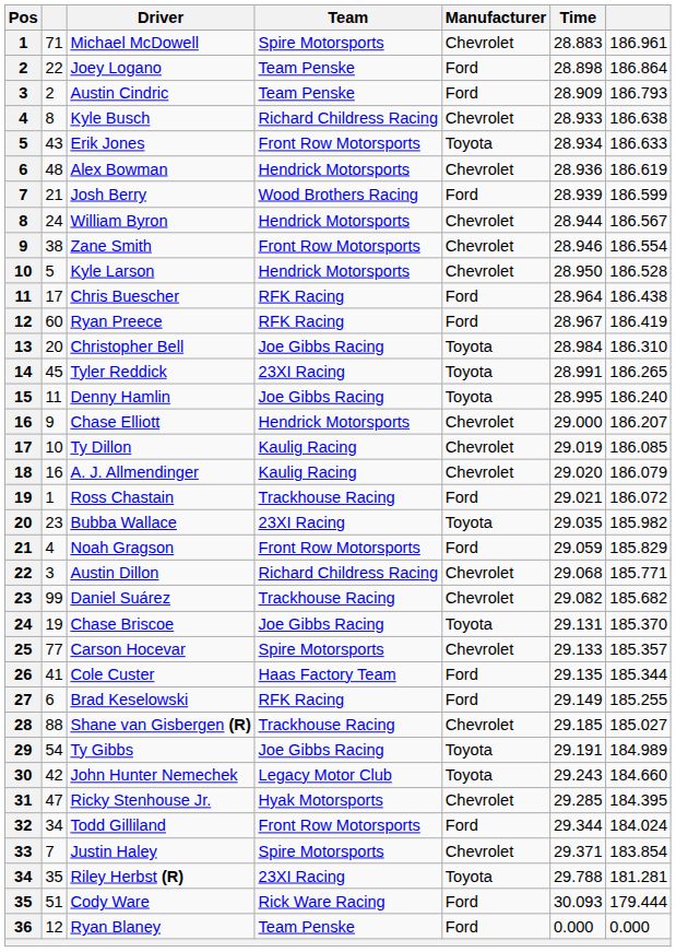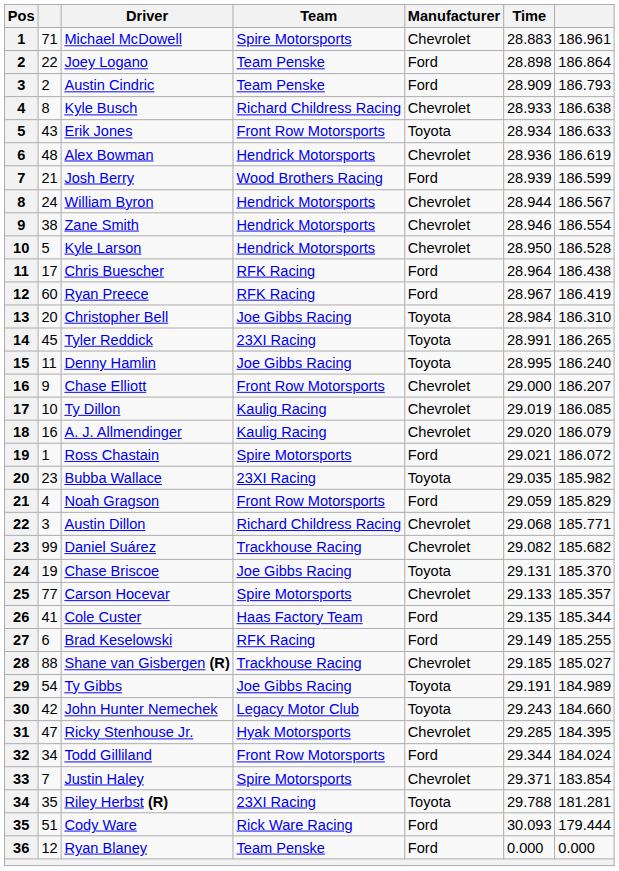 <table class="wikitable" style="font-size:95%">
 <tr>
 <th>Pos</th>
 <th></th>
 <th>Driver</th>
 <th>Team</th>
 <th>Manufacturer</th>
 <th>Time</th>
 <th></th>
 </tr>
 <tr>
 <th>1</th>
 <td>71</td>
 <td><a href='#'>Michael McDowell</a></td>
 <td><a href='#'>Spire Motorsports</a></td>
 <td>Chevrolet</td>
 <td>28.883</td>
 <td>186.961</td>
 </tr>
 <tr>
 <th>2</th>
 <td>22</td>
 <td><a href='#'>Joey Logano</a></td>
 <td><a href='#'>Team Penske</a></td>
 <td>Ford</td>
 <td>28.898</td>
 <td>186.864</td>
 </tr>
 <tr>
 <th>3</th>
 <td>2</td>
 <td><a href='#'>Austin Cindric</a></td>
 <td><a href='#'>Team Penske</a></td>
 <td>Ford</td>
 <td>28.909</td>
 <td>186.793</td>
 </tr>
 <tr>
 <th>4</th>
 <td>8</td>
 <td><a href='#'>Kyle Busch</a></td>
 <td><a href='#'>Richard Childress Racing</a></td>
 <td>Chevrolet</td>
 <td>28.933</td>
 <td>186.638</td>
 </tr>
 <tr>
 <th>5</th>
 <td>43</td>
 <td><a href='#'>Erik Jones</a></td>
 <td><a href='#'>Front Row Motorsports</a></td>
 <td>Toyota</td>
 <td>28.934</td>
 <td>186.633</td>
 </tr>
 <tr>
 <th>6</th>
 <td>48</td>
 <td><a href='#'>Alex Bowman</a></td>
 <td><a href='#'>Hendrick Motorsports</a></td>
 <td>Chevrolet</td>
 <td>28.936</td>
 <td>186.619</td>
 </tr>
 <tr>
 <th>7</th>
 <td>21</td>
 <td><a href='#'>Josh Berry</a></td>
 <td><a href='#'>Wood Brothers Racing</a></td>
 <td>Ford</td>
 <td>28.939</td>
 <td>186.599</td>
 </tr>
 <tr>
 <th>8</th>
 <td>24</td>
 <td><a href='#'>William Byron</a></td>
 <td><a href='#'>Hendrick Motorsports</a></td>
 <td>Chevrolet</td>
 <td>28.944</td>
 <td>186.567</td>
 </tr>
 <tr>
 <th>9</th>
 <td>38</td>
 <td><a href='#'>Zane Smith</a></td>
-<td><a href='#'>Front Row Motorsports</a></td>
+<td><a href='#'>Hendrick Motorsports</a></td>
 <td>Chevrolet</td>
 <td>28.946</td>
 <td>186.554</td>
 </tr>
 <tr>
 <th>10</th>
 <td>5</td>
 <td><a href='#'>Kyle Larson</a></td>
 <td><a href='#'>Hendrick Motorsports</a></td>
 <td>Chevrolet</td>
 <td>28.950</td>
 <td>186.528</td>
 </tr>
 <tr>
 <th>11</th>
 <td>17</td>
 <td><a href='#'>Chris Buescher</a></td>
 <td><a href='#'>RFK Racing</a></td>
 <td>Ford</td>
 <td>28.964</td>
 <td>186.438</td>
 </tr>
 <tr>
 <th>12</th>
 <td>60</td>
 <td><a href='#'>Ryan Preece</a></td>
 <td><a href='#'>RFK Racing</a></td>
 <td>Ford</td>
 <td>28.967</td>
 <td>186.419</td>
 </tr>
 <tr>
 <th>13</th>
 <td>20</td>
 <td><a href='#'>Christopher Bell</a></td>
 <td><a href='#'>Joe Gibbs Racing</a></td>
 <td>Toyota</td>
 <td>28.984</td>
 <td>186.310</td>
 </tr>
 <tr>
 <th>14</th>
 <td>45</td>
 <td><a href='#'>Tyler Reddick</a></td>
 <td><a href='#'>23XI Racing</a></td>
 <td>Toyota</td>
 <td>28.991</td>
 <td>186.265</td>
 </tr>
 <tr>
 <th>15</th>
 <td>11</td>
 <td><a href='#'>Denny Hamlin</a></td>
 <td><a href='#'>Joe Gibbs Racing</a></td>
 <td>Toyota</td>
 <td>28.995</td>
 <td>186.240</td>
 </tr>
 <tr>
 <th>16</th>
 <td>9</td>
 <td><a href='#'>Chase Elliott</a></td>
-<td><a href='#'>Hendrick Motorsports</a></td>
+<td><a href='#'>Front Row Motorsports</a></td>
 <td>Chevrolet</td>
 <td>29.000</td>
 <td>186.207</td>
 </tr>
 <tr>
 <th>17</th>
 <td>10</td>
 <td><a href='#'>Ty Dillon</a></td>
 <td><a href='#'>Kaulig Racing</a></td>
 <td>Chevrolet</td>
 <td>29.019</td>
 <td>186.085</td>
 </tr>
 <tr>
 <th>18</th>
 <td>16</td>
 <td><a href='#'>A. J. Allmendinger</a></td>
 <td><a href='#'>Kaulig Racing</a></td>
 <td>Chevrolet</td>
 <td>29.020</td>
 <td>186.079</td>
 </tr>
 <tr>
 <th>19</th>
 <td>1</td>
 <td><a href='#'>Ross Chastain</a></td>
-<td><a href='#'>Trackhouse Racing</a></td>
+<td><a href='#'>Spire Motorsports</a></td>
 <td>Ford</td>
 <td>29.021</td>
 <td>186.072</td>
 </tr>
 <tr>
 <th>20</th>
 <td>23</td>
 <td><a href='#'>Bubba Wallace</a></td>
 <td><a href='#'>23XI Racing</a></td>
 <td>Toyota</td>
 <td>29.035</td>
 <td>185.982</td>
 </tr>
 <tr>
 <th>21</th>
 <td>4</td>
 <td><a href='#'>Noah Gragson</a></td>
 <td><a href='#'>Front Row Motorsports</a></td>
 <td>Ford</td>
 <td>29.059</td>
 <td>185.829</td>
 </tr>
 <tr>
 <th>22</th>
 <td>3</td>
 <td><a href='#'>Austin Dillon</a></td>
 <td><a href='#'>Richard Childress Racing</a></td>
 <td>Chevrolet</td>
 <td>29.068</td>
 <td>185.771</td>
 </tr>
 <tr>
 <th>23</th>
 <td>99</td>
 <td><a href='#'>Daniel Suárez</a></td>
 <td><a href='#'>Trackhouse Racing</a></td>
 <td>Chevrolet</td>
 <td>29.082</td>
 <td>185.682</td>
 </tr>
 <tr>
 <th>24</th>
 <td>19</td>
 <td><a href='#'>Chase Briscoe</a></td>
 <td><a href='#'>Joe Gibbs Racing</a></td>
 <td>Toyota</td>
 <td>29.131</td>
 <td>185.370</td>
 </tr>
 <tr>
 <th>25</th>
 <td>77</td>
 <td><a href='#'>Carson Hocevar</a></td>
 <td><a href='#'>Spire Motorsports</a></td>
 <td>Chevrolet</td>
 <td>29.133</td>
 <td>185.357</td>
 </tr>
 <tr>
 <th>26</th>
 <td>41</td>
 <td><a href='#'>Cole Custer</a></td>
 <td><a href='#'>Haas Factory Team</a></td>
 <td>Ford</td>
 <td>29.135</td>
 <td>185.344</td>
 </tr>
 <tr>
 <th>27</th>
 <td>6</td>
 <td><a href='#'>Brad Keselowski</a></td>
 <td><a href='#'>RFK Racing</a></td>
 <td>Ford</td>
 <td>29.149</td>
 <td>185.255</td>
 </tr>
 <tr>
 <th>28</th>
 <td>88</td>
 <td><a href='#'>Shane van Gisbergen</a> <strong>(R)</strong></td>
 <td><a href='#'>Trackhouse Racing</a></td>
 <td>Chevrolet</td>
 <td>29.185</td>
 <td>185.027</td>
 </tr>
 <tr>
 <th>29</th>
 <td>54</td>
 <td><a href='#'>Ty Gibbs</a></td>
 <td><a href='#'>Joe Gibbs Racing</a></td>
 <td>Toyota</td>
 <td>29.191</td>
 <td>184.989</td>
 </tr>
 <tr>
 <th>30</th>
 <td>42</td>
 <td><a href='#'>John Hunter Nemechek</a></td>
 <td><a href='#'>Legacy Motor Club</a></td>
 <td>Toyota</td>
 <td>29.243</td>
 <td>184.660</td>
 </tr>
 <tr>
 <th>31</th>
 <td>47</td>
 <td><a href='#'>Ricky Stenhouse Jr.</a></td>
 <td><a href='#'>Hyak Motorsports</a></td>
 <td>Chevrolet</td>
 <td>29.285</td>
 <td>184.395</td>
 </tr>
 <tr>
 <th>32</th>
 <td>34</td>
 <td><a href='#'>Todd Gilliland</a></td>
 <td><a href='#'>Front Row Motorsports</a></td>
 <td>Ford</td>
 <td>29.344</td>
 <td>184.024</td>
 </tr>
 <tr>
 <th>33</th>
 <td>7</td>
 <td><a href='#'>Justin Haley</a></td>
 <td><a href='#'>Spire Motorsports</a></td>
 <td>Chevrolet</td>
 <td>29.371</td>
 <td>183.854</td>
 </tr>
 <tr>
 <th>34</th>
 <td>35</td>
 <td><a href='#'>Riley Herbst</a> <strong>(R)</strong></td>
 <td><a href='#'>23XI Racing</a></td>
 <td>Toyota</td>
 <td>29.788</td>
 <td>181.281</td>
 </tr>
 <tr>
 <th>35</th>
 <td>51</td>
 <td><a href='#'>Cody Ware</a></td>
 <td><a href='#'>Rick Ware Racing</a></td>
 <td>Ford</td>
 <td>30.093</td>
 <td>179.444</td>
 </tr>
 <tr>
 <th>36</th>
 <td>12</td>
 <td><a href='#'>Ryan Blaney</a></td>
 <td><a href='#'>Team Penske</a></td>
 <td>Ford</td>
 <td>0.000</td>
 <td>0.000</td>
 </tr>
 <tr>
 <th colspan="7"></th>
 </tr>
 </table>
